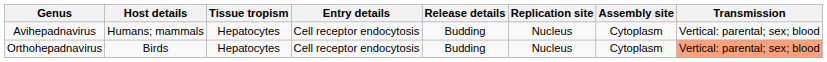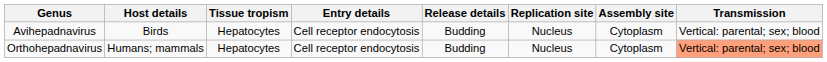 <table class="wikitable sortable" style="text-align:center">
 <tr>
 <th>Genus</th>
 <th>Host details</th>
 <th>Tissue tropism</th>
 <th>Entry details</th>
 <th>Release details</th>
 <th>Replication site</th>
 <th>Assembly site</th>
 <th>Transmission</th>
 </tr>
 <tr>
 <td>Avihepadnavirus</td>
-<td>Humans; mammals</td>
+<td>Birds</td>
 <td>Hepatocytes</td>
 <td>Cell receptor endocytosis</td>
 <td>Budding</td>
 <td>Nucleus</td>
 <td>Cytoplasm</td>
 <td>Vertical: parental; sex; blood</td>
 </tr>
 <tr>
 <td>Orthohepadnavirus</td>
-<td>Birds</td>
+<td>Humans; mammals</td>
 <td>Hepatocytes</td>
 <td>Cell receptor endocytosis</td>
 <td>Budding</td>
 <td>Nucleus</td>
 <td>Cytoplasm</td>
 <td style="background: lightsalmon;">Vertical: parental; sex; blood</td>
 </tr>
 </table>
